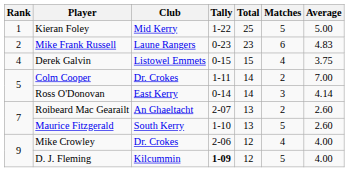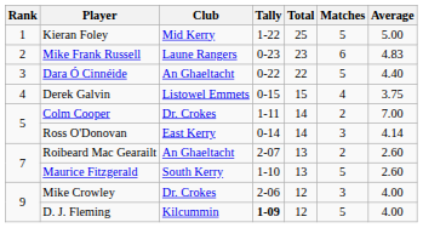 <table class="wikitable">
 <tr>
 <th>Rank</th>
 <th>Player</th>
 <th>Club</th>
 <th>Tally</th>
 <th>Total</th>
 <th>Matches</th>
 <th>Average</th>
 </tr>
 <tr>
 <td rowspan="1" style="text-align:center;">1</td>
 <td>Kieran Foley</td>
 <td><a href='#'>Mid Kerry</a></td>
 <td align=center>1-22</td>
 <td align=center>25</td>
 <td align=center>5</td>
 <td align=center>5.00</td>
 </tr>
 <tr>
 <td rowspan="1" style="text-align:center;">2</td>
 <td><a href='#'>Mike Frank Russell</a></td>
 <td><a href='#'>Laune Rangers</a></td>
 <td align=center>0-23</td>
 <td align=center>23</td>
 <td align=center>6</td>
 <td align=center>4.83</td>
+</tr>
+<tr>
+<td rowspan="1" style="text-align:center;">3</td>
+<td><a href='#'>Dara Ó Cinnéide</a></td>
+<td><a href='#'>An Ghaeltacht</a></td>
+<td align=center>0-22</td>
+<td align=center>22</td>
+<td align=center>5</td>
+<td align=center>4.40</td>
 </tr>
 <tr>
 <td rowspan="1" style="text-align:center;">4</td>
 <td>Derek Galvin</td>
 <td><a href='#'>Listowel Emmets</a></td>
 <td align=center>0-15</td>
 <td align=center>15</td>
 <td align=center>4</td>
 <td align=center>3.75</td>
 </tr>
 <tr>
 <td rowspan="2" style="text-align:center;">5</td>
 <td><a href='#'>Colm Cooper</a></td>
 <td><a href='#'>Dr. Crokes</a></td>
 <td align=center>1-11</td>
 <td align=center>14</td>
 <td align=center>2</td>
 <td align=center>7.00</td>
 </tr>
 <tr>
 <td>Ross O'Donovan</td>
 <td><a href='#'>East Kerry</a></td>
 <td align=center>0-14</td>
 <td align=center>14</td>
 <td align=center>3</td>
 <td align=center>4.14</td>
 </tr>
 <tr>
 <td rowspan="2" style="text-align:center;">7</td>
 <td>Roibeard Mac Gearailt</td>
 <td><a href='#'>An Ghaeltacht</a></td>
 <td align=center>2-07</td>
 <td align=center>13</td>
 <td align=center>2</td>
 <td align=center>2.60</td>
 </tr>
 <tr>
 <td><a href='#'>Maurice Fitzgerald</a></td>
 <td><a href='#'>South Kerry</a></td>
 <td align=center>1-10</td>
 <td align=center>13</td>
 <td align=center>5</td>
 <td align=center>2.60</td>
 </tr>
 <tr>
 <td rowspan="2" style="text-align:center;">9</td>
 <td>Mike Crowley</td>
 <td><a href='#'>Dr. Crokes</a></td>
 <td align=center>2-06</td>
 <td align=center>12</td>
-<td align=center>4</td>
+<td align=center>3</td>
 <td align=center>4.00</td>
 </tr>
 <tr>
 <td>D. J. Fleming</td>
 <td><a href='#'>Kilcummin</a></td>
 <td align=center><strong>1-09</strong></td>
 <td align=center>12</td>
 <td align=center>5</td>
 <td align=center>4.00</td>
 </tr>
 </table>
